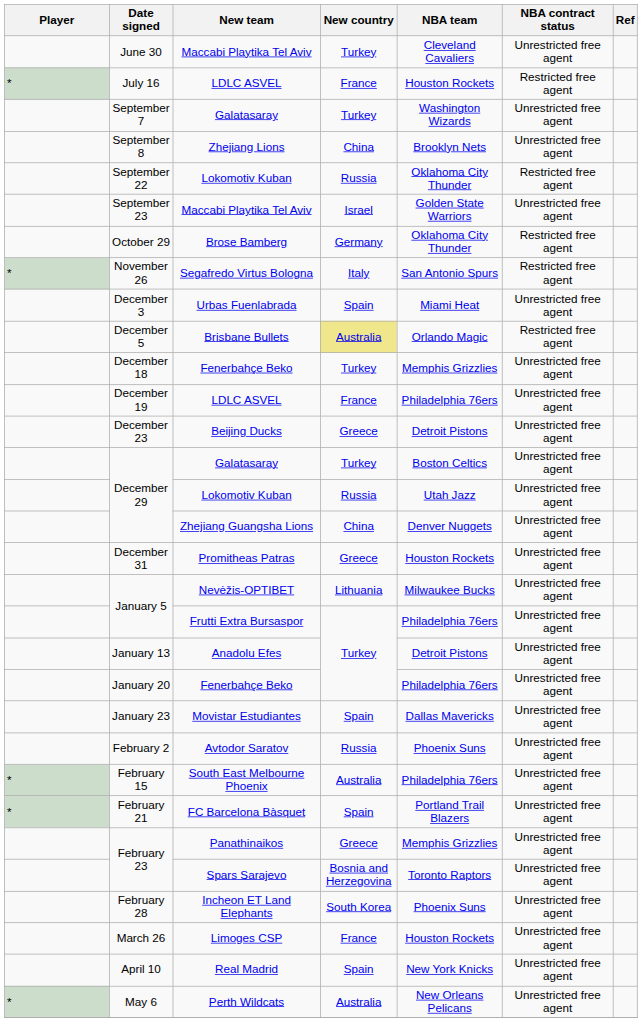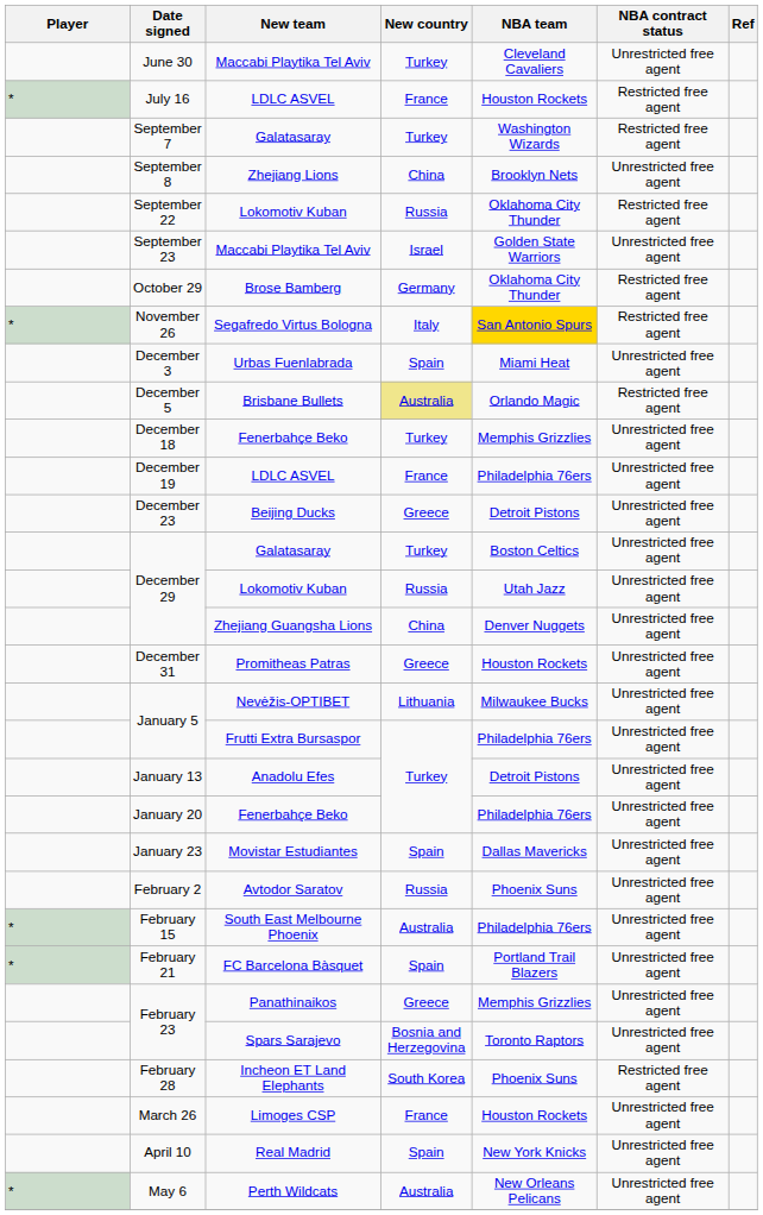 <table class="wikitable sortable" style="text-align:left">
 <tr>
 <th style="width:160px">Player</th>
 <th style="width:80px">Date signed</th>
 <th style="width:220px">New team</th>
 <th style="width:100px">New country</th>
 <th style="width:150px">NBA team</th>
 <th style="width:160px">NBA contract status</th>
 <th class="unsortable">Ref</th>
 </tr>
 <tr>
 <td align="left"></td>
 <td align="center">June 30</td>
 <td align="center"><a href='#'>Maccabi Playtika Tel Aviv</a></td>
 <td align="center"><a href='#'>Turkey</a></td>
 <td align="center"><a href='#'>Cleveland Cavaliers</a></td>
 <td align="center">Unrestricted free agent</td>
 <td align="center"></td>
 </tr>
 <tr>
 <td style="width=20px; background:#cdc;">*</td>
 <td align="center">July 16</td>
 <td align="center"><a href='#'>LDLC ASVEL</a></td>
 <td align="center"><a href='#'>France</a></td>
 <td align="center"><a href='#'>Houston Rockets</a></td>
 <td align="center">Restricted free agent</td>
 <td align="center"></td>
 </tr>
 <tr>
 <td align="left"></td>
 <td align="center">September 7</td>
 <td align="center"><a href='#'>Galatasaray</a></td>
 <td align="center"><a href='#'>Turkey</a></td>
 <td align="center"><a href='#'>Washington Wizards</a></td>
-<td align="center">Unrestricted free agent</td>
+<td align="center">Restricted free agent</td>
 <td align="center"></td>
 </tr>
 <tr>
 <td align="left"></td>
 <td align="center">September 8</td>
 <td align="center"><a href='#'>Zhejiang Lions</a></td>
 <td align="center"><a href='#'>China</a></td>
 <td align="center"><a href='#'>Brooklyn Nets</a></td>
 <td align="center">Unrestricted free agent</td>
 <td align="center"></td>
 </tr>
 <tr>
 <td align="left"></td>
 <td align="center">September 22</td>
 <td align="center"><a href='#'>Lokomotiv Kuban</a></td>
 <td align="center"><a href='#'>Russia</a></td>
 <td align="center"><a href='#'>Oklahoma City Thunder</a></td>
 <td align="center">Restricted free agent</td>
 <td align="center"></td>
 </tr>
 <tr>
 <td align="left"></td>
 <td align="center">September 23</td>
 <td align="center"><a href='#'>Maccabi Playtika Tel Aviv</a></td>
 <td align="center"><a href='#'>Israel</a></td>
 <td align="center"><a href='#'>Golden State Warriors</a></td>
 <td align="center">Unrestricted free agent</td>
 <td align="center"></td>
 </tr>
 <tr>
 <td align="left"></td>
 <td align="center">October 29</td>
 <td align="center"><a href='#'>Brose Bamberg</a></td>
 <td align="center"><a href='#'>Germany</a></td>
 <td align="center"><a href='#'>Oklahoma City Thunder</a></td>
 <td align="center">Restricted free agent</td>
 <td align="center"></td>
 </tr>
 <tr>
 <td align="left" style="background:#cdc;">*</td>
 <td align="center">November 26</td>
 <td align="center"><a href='#'>Segafredo Virtus Bologna</a></td>
 <td align="center"><a href='#'>Italy</a></td>
-<td align="center"><a href='#'>San Antonio Spurs</a></td>
+<td align="center" style="background: gold;"><a href='#'>San Antonio Spurs</a></td>
 <td align="center">Restricted free agent</td>
 <td align="center"></td>
 </tr>
 <tr>
 <td align="left"></td>
 <td align="center">December 3</td>
 <td align="center"><a href='#'>Urbas Fuenlabrada</a></td>
 <td align="center"><a href='#'>Spain</a></td>
 <td align="center"><a href='#'>Miami Heat</a></td>
 <td align="center">Unrestricted free agent</td>
 <td align="center"></td>
 </tr>
 <tr>
 <td align="left"></td>
 <td align="center">December 5</td>
 <td align="center"><a href='#'>Brisbane Bullets</a></td>
 <td align="center" style="background: khaki;"><a href='#'>Australia</a></td>
 <td align="center"><a href='#'>Orlando Magic</a></td>
 <td align="center">Restricted free agent</td>
 <td align="center"></td>
 </tr>
 <tr>
 <td align="left"></td>
 <td align="center">December 18</td>
 <td align="center"><a href='#'>Fenerbahçe Beko</a></td>
 <td align="center"><a href='#'>Turkey</a></td>
 <td align="center"><a href='#'>Memphis Grizzlies</a></td>
 <td align="center">Unrestricted free agent</td>
 <td align="center"></td>
 </tr>
 <tr>
 <td align="left"></td>
 <td align="center">December 19</td>
 <td align="center"><a href='#'>LDLC ASVEL</a></td>
 <td align="center"><a href='#'>France</a></td>
 <td align="center"><a href='#'>Philadelphia 76ers</a></td>
 <td align="center">Unrestricted free agent</td>
 <td align="center"></td>
 </tr>
 <tr>
 <td align="left"></td>
 <td align="center">December 23</td>
 <td align="center"><a href='#'>Beijing Ducks</a></td>
 <td align="center"><a href='#'>Greece</a></td>
 <td align="center"><a href='#'>Detroit Pistons</a></td>
 <td align="center">Unrestricted free agent</td>
 <td align="center"></td>
 </tr>
 <tr>
 <td align="left"></td>
 <td rowspan=3 align="center">December 29</td>
 <td align="center"><a href='#'>Galatasaray</a></td>
 <td align="center"><a href='#'>Turkey</a></td>
 <td align="center"><a href='#'>Boston Celtics</a></td>
 <td align="center">Unrestricted free agent</td>
 <td align="center"></td>
 </tr>
 <tr>
 <td align="left"></td>
 <td align="center"><a href='#'>Lokomotiv Kuban</a></td>
 <td align="center"><a href='#'>Russia</a></td>
 <td align="center"><a href='#'>Utah Jazz</a></td>
 <td align="center">Unrestricted free agent</td>
 <td align="center"></td>
 </tr>
 <tr>
 <td align="left"></td>
 <td align="center"><a href='#'>Zhejiang Guangsha Lions</a></td>
 <td align="center"><a href='#'>China</a></td>
 <td align="center"><a href='#'>Denver Nuggets</a></td>
 <td align="center">Unrestricted free agent</td>
 <td align="center"></td>
 </tr>
 <tr>
 <td align="left"></td>
 <td align="center">December 31</td>
 <td align="center"><a href='#'>Promitheas Patras</a></td>
 <td align="center"><a href='#'>Greece</a></td>
 <td align="center"><a href='#'>Houston Rockets</a></td>
 <td align="center">Unrestricted free agent</td>
 <td align="center"></td>
 </tr>
 <tr>
 <td align="left"></td>
 <td rowspan=2 align="center">January 5</td>
 <td align="center"><a href='#'>Nevėžis-OPTIBET</a></td>
 <td align="center"><a href='#'>Lithuania</a></td>
 <td align="center"><a href='#'>Milwaukee Bucks</a></td>
 <td align="center">Unrestricted free agent</td>
 <td align="center"></td>
 </tr>
 <tr>
 <td align="left"></td>
 <td align="center"><a href='#'>Frutti Extra Bursaspor</a></td>
 <td rowspan=3 align="center"><a href='#'>Turkey</a></td>
 <td align="center"><a href='#'>Philadelphia 76ers</a></td>
 <td align="center">Unrestricted free agent</td>
 <td align="center"></td>
 </tr>
 <tr>
 <td align="left"></td>
 <td align="center">January 13</td>
 <td align="center"><a href='#'>Anadolu Efes</a></td>
 <td align="center"><a href='#'>Detroit Pistons</a></td>
 <td align="center">Unrestricted free agent</td>
 <td align="center"></td>
 </tr>
 <tr>
 <td align="left"></td>
 <td align="center">January 20</td>
 <td align="center"><a href='#'>Fenerbahçe Beko</a></td>
 <td align="center"><a href='#'>Philadelphia 76ers</a></td>
 <td align="center">Unrestricted free agent</td>
 <td align="center"></td>
 </tr>
 <tr>
 <td align="left"></td>
 <td align="center">January 23</td>
 <td align="center"><a href='#'>Movistar Estudiantes</a></td>
 <td align="center"><a href='#'>Spain</a></td>
 <td align="center"><a href='#'>Dallas Mavericks</a></td>
 <td align="center">Unrestricted free agent</td>
 <td align="center"></td>
 </tr>
 <tr>
 <td align="left"></td>
 <td align="center">February 2</td>
 <td align="center"><a href='#'>Avtodor Saratov</a></td>
 <td align="center"><a href='#'>Russia</a></td>
 <td align="center"><a href='#'>Phoenix Suns</a></td>
 <td align="center">Unrestricted free agent</td>
 <td align="center"></td>
 </tr>
 <tr>
 <td style="width=20px; background:#cdc;">*</td>
 <td align="center">February 15</td>
 <td align="center"><a href='#'>South East Melbourne Phoenix</a></td>
 <td align="center"><a href='#'>Australia</a></td>
 <td align="center"><a href='#'>Philadelphia 76ers</a></td>
 <td align="center">Unrestricted free agent</td>
 <td align="center"></td>
 </tr>
 <tr>
 <td style="width=20px; background:#cdc;">*</td>
 <td align="center">February 21</td>
 <td align="center"><a href='#'>FC Barcelona Bàsquet</a></td>
 <td align="center"><a href='#'>Spain</a></td>
 <td align="center"><a href='#'>Portland Trail Blazers</a></td>
 <td align="center">Unrestricted free agent</td>
 <td align="center"></td>
 </tr>
 <tr>
 <td align="left"></td>
 <td rowspan=2 align="center">February 23</td>
 <td align="center"><a href='#'>Panathinaikos</a></td>
 <td align="center"><a href='#'>Greece</a></td>
 <td align="center"><a href='#'>Memphis Grizzlies</a></td>
 <td align="center">Unrestricted free agent</td>
 <td align="center"></td>
 </tr>
 <tr>
 <td align="left"></td>
 <td align="center"><a href='#'>Spars Sarajevo</a></td>
 <td align="center"><a href='#'>Bosnia and Herzegovina</a></td>
 <td align="center"><a href='#'>Toronto Raptors</a></td>
 <td align="center">Unrestricted free agent</td>
 <td align="center"></td>
 </tr>
 <tr>
 <td align="left"></td>
 <td align="center">February 28</td>
 <td align="center"><a href='#'>Incheon ET Land Elephants</a></td>
 <td align="center"><a href='#'>South Korea</a></td>
 <td align="center"><a href='#'>Phoenix Suns</a></td>
-<td align="center">Unrestricted free agent</td>
+<td align="center">Restricted free agent</td>
 <td align="center"></td>
 </tr>
 <tr>
 <td align="left"></td>
 <td align="center">March 26</td>
 <td align="center"><a href='#'>Limoges CSP</a></td>
 <td align="center"><a href='#'>France</a></td>
 <td align="center"><a href='#'>Houston Rockets</a></td>
 <td align="center">Unrestricted free agent</td>
 <td align="center"></td>
 </tr>
 <tr>
 <td align="left"></td>
 <td align="center">April 10</td>
 <td align="center"><a href='#'>Real Madrid</a></td>
 <td align="center"><a href='#'>Spain</a></td>
 <td align="center"><a href='#'>New York Knicks</a></td>
 <td align="center">Unrestricted free agent</td>
 <td align="center"></td>
 </tr>
 <tr>
 <td style="width=20px; background:#cdc;">*</td>
 <td align="center">May 6</td>
 <td align="center"><a href='#'>Perth Wildcats</a></td>
 <td align="center"><a href='#'>Australia</a></td>
 <td align="center"><a href='#'>New Orleans Pelicans</a></td>
 <td align="center">Unrestricted free agent</td>
 <td align="center"></td>
 </tr>
 <tr>
 </tr>
 </table>
